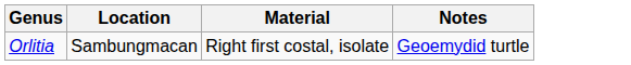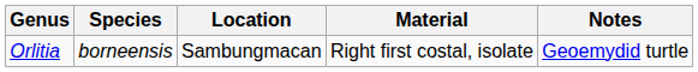 <table class="wikitable">
 <tr>
 <th>Genus</th>
+<th>Species</th>
 <th>Location</th>
 <th>Material</th>
 <th>Notes</th>
 </tr>
 <tr>
 <td><em><a href='#'>Orlitia</a></em></td>
+<td><em>borneensis</em></td>
 <td>Sambungmacan</td>
 <td>Right first costal, isolate</td>
 <td><a href='#'>Geoemydid</a> turtle</td>
 </tr>
 </table>
